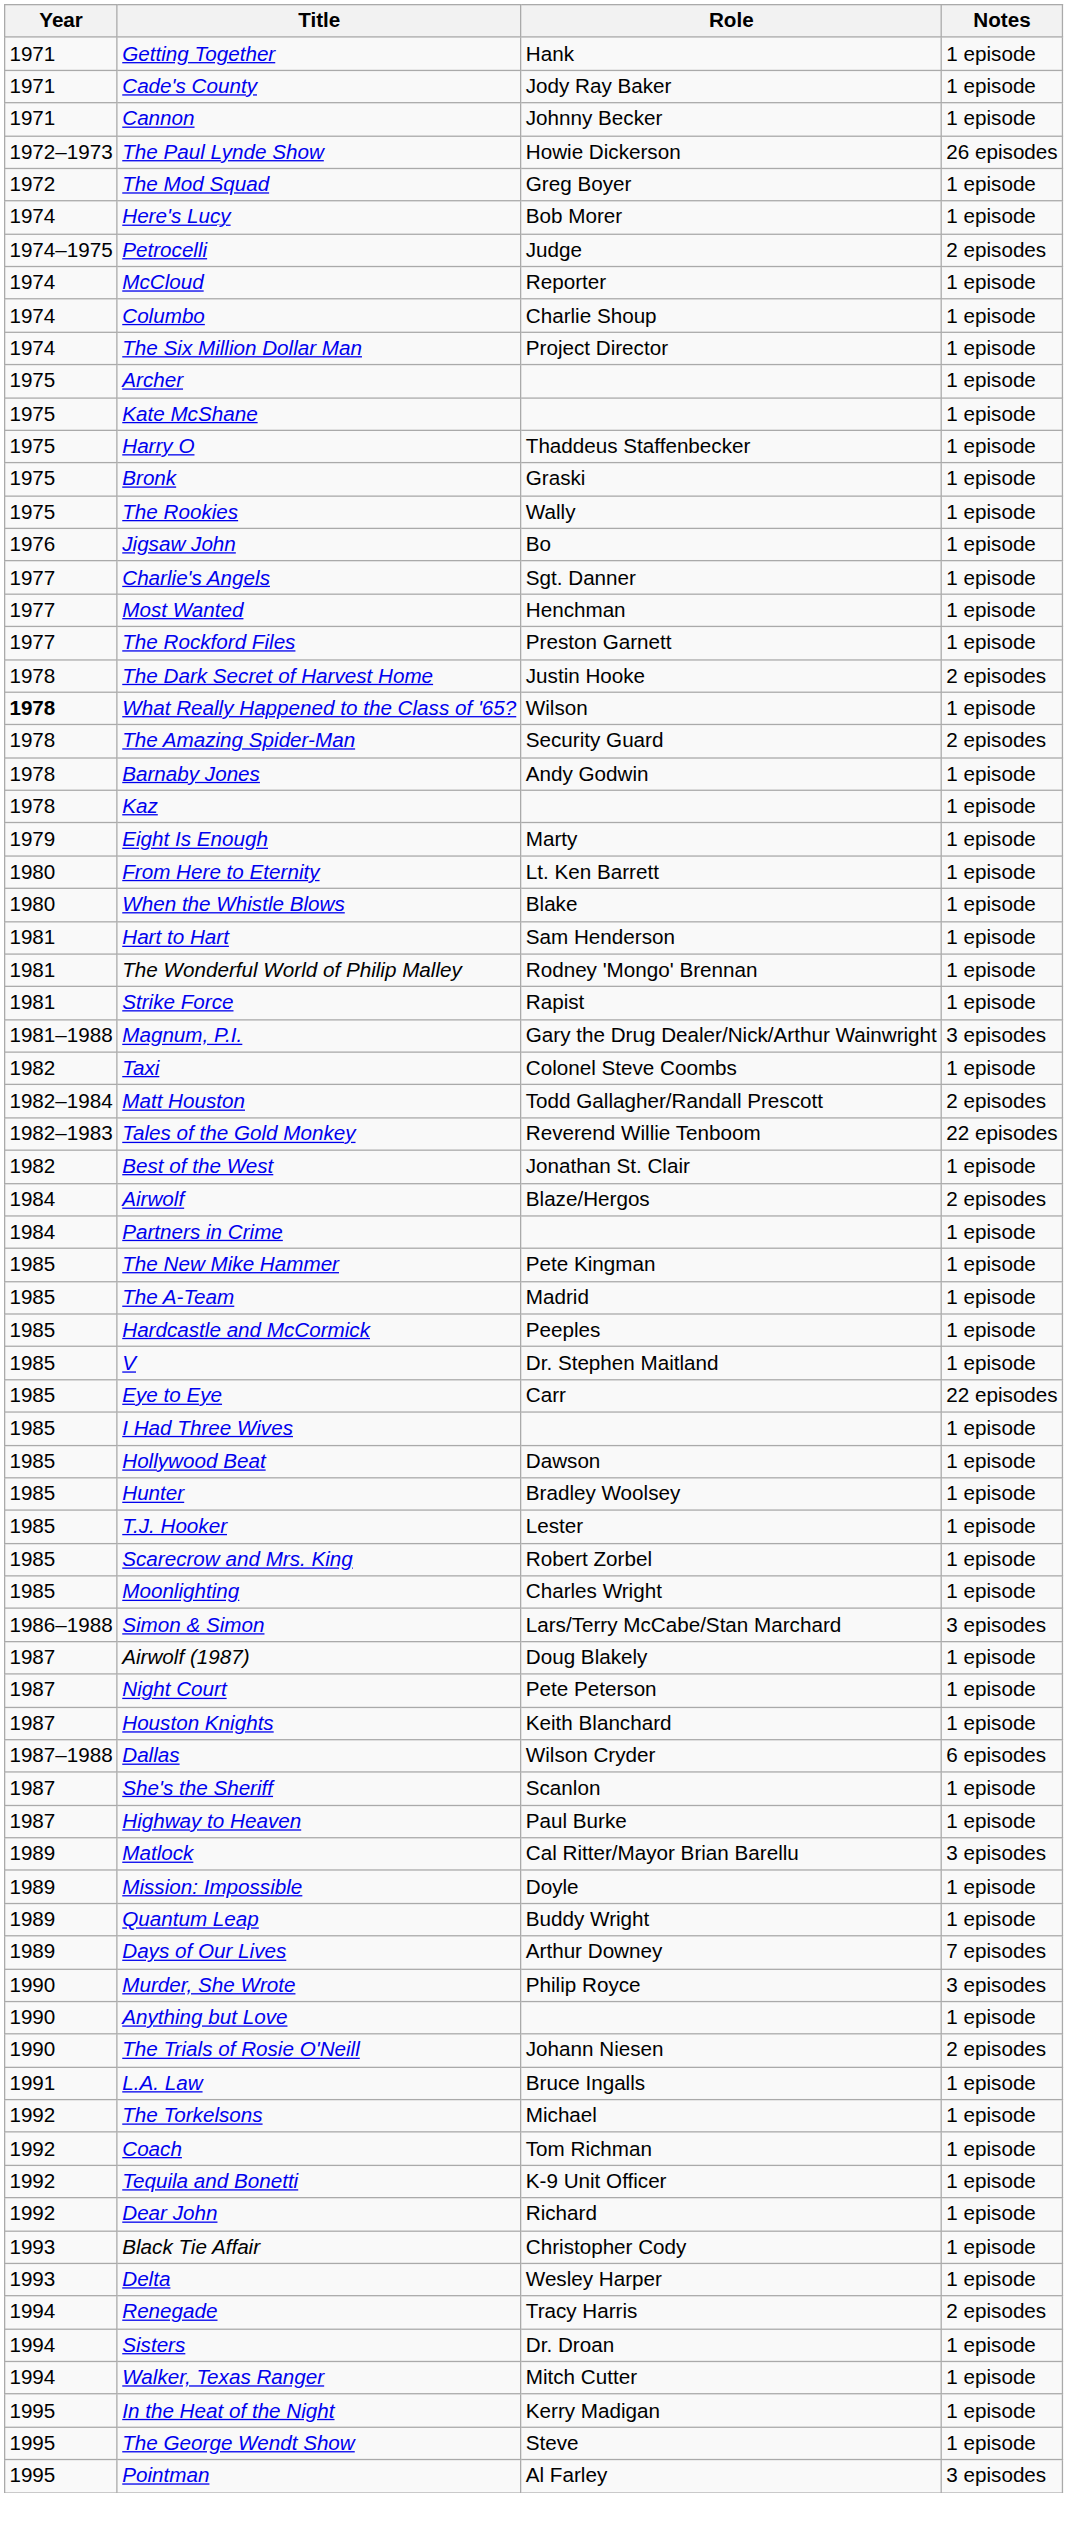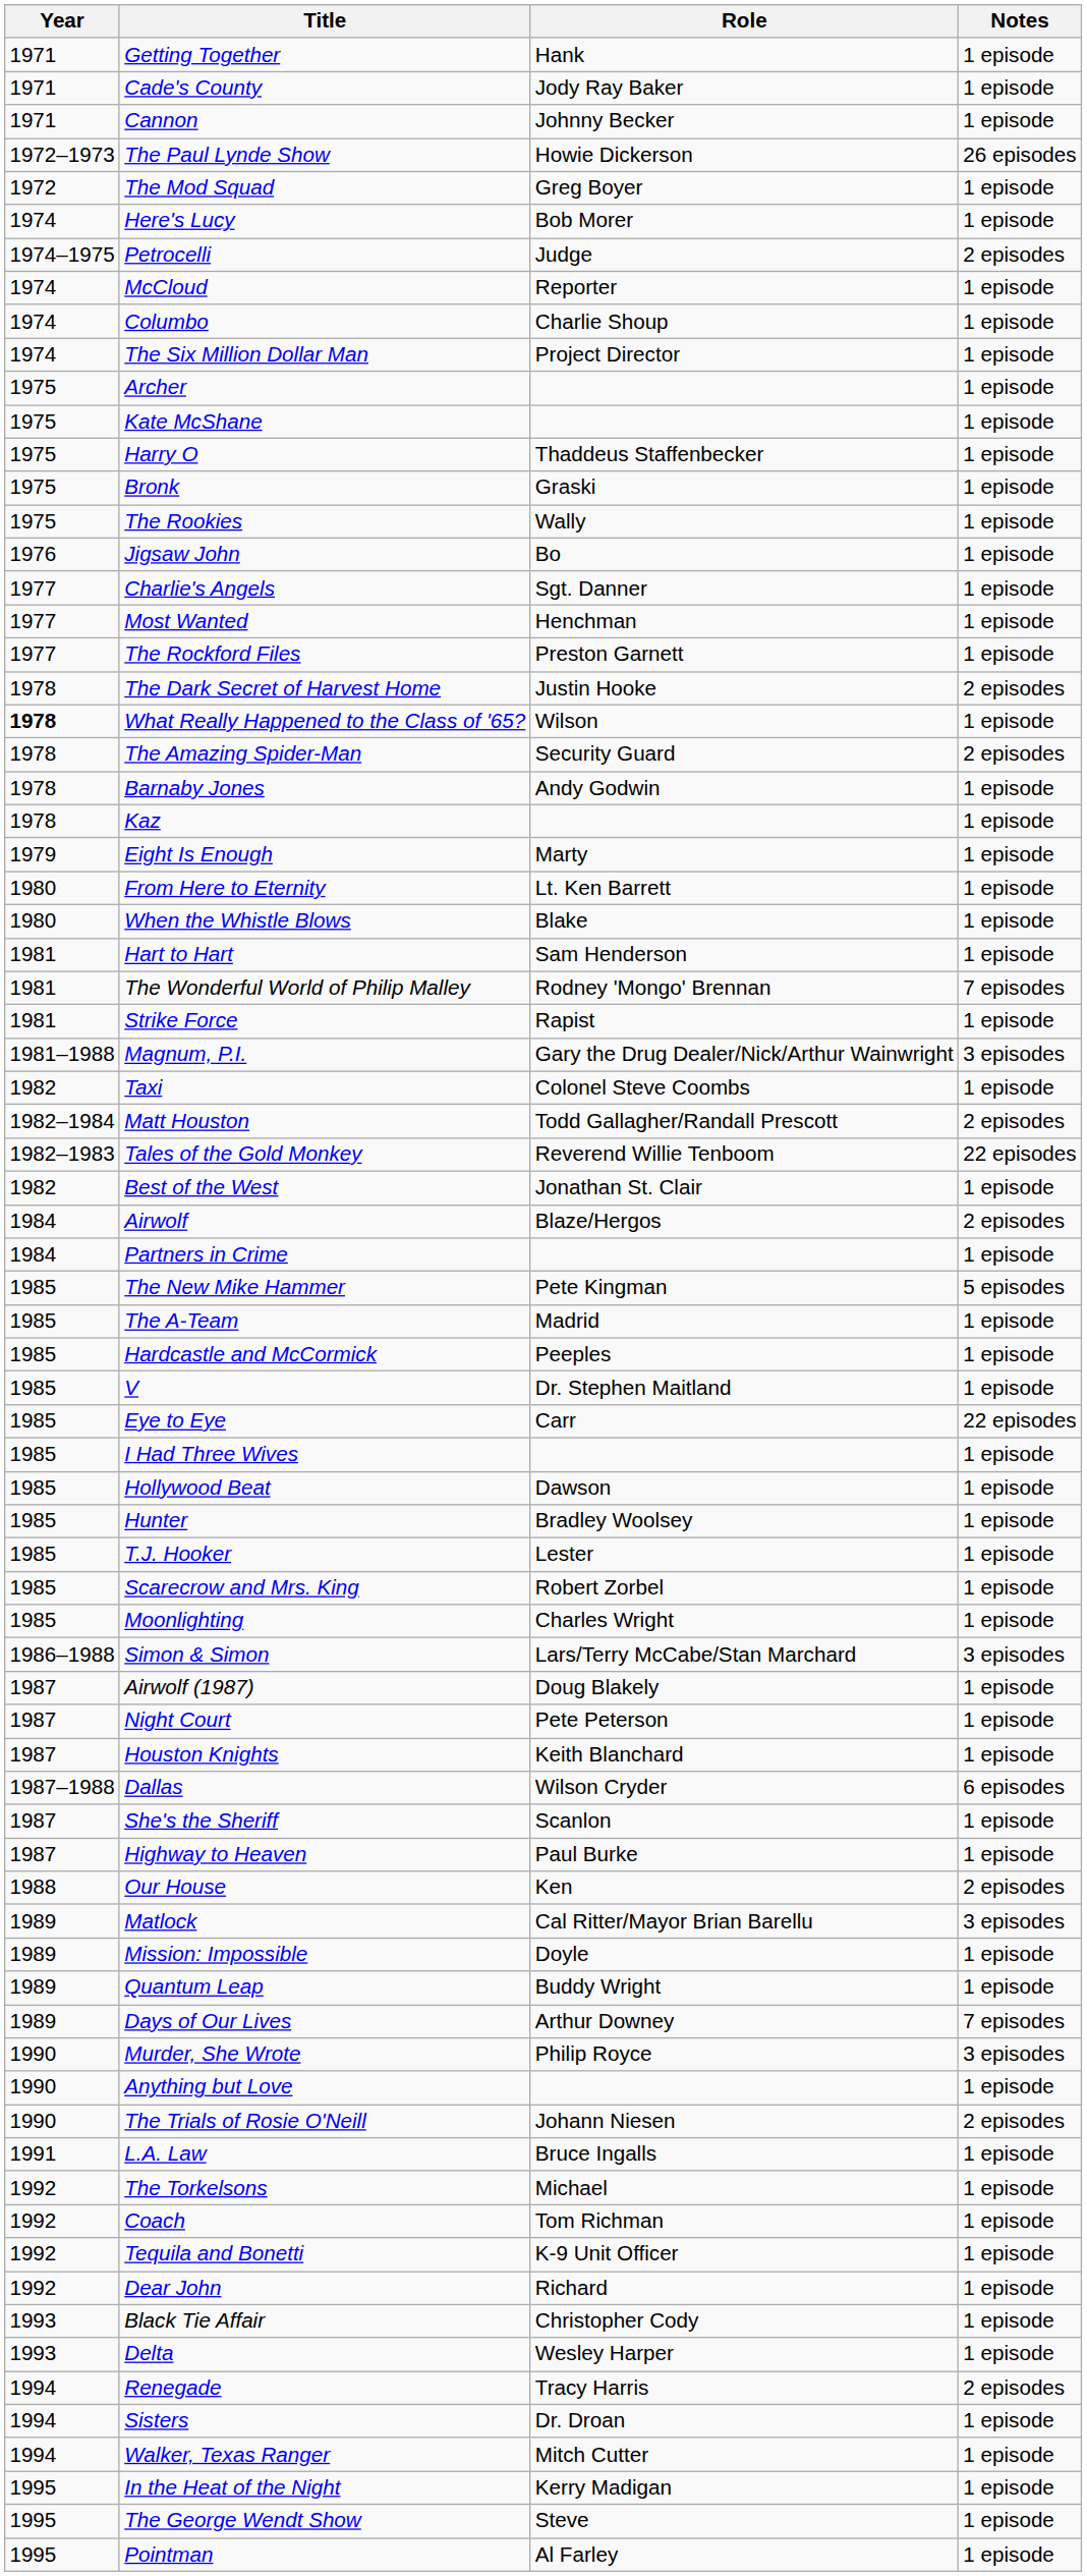 <table class="wikitable">
 <tr>
 <th>Year</th>
 <th>Title</th>
 <th>Role</th>
 <th>Notes</th>
 </tr>
 <tr>
 <td>1971</td>
 <td><em><a href='#'>Getting Together</a></em></td>
 <td>Hank</td>
 <td>1 episode</td>
 </tr>
 <tr>
 <td>1971</td>
 <td><em><a href='#'>Cade's County</a></em></td>
 <td>Jody Ray Baker</td>
 <td>1 episode</td>
 </tr>
 <tr>
 <td>1971</td>
 <td><em><a href='#'>Cannon</a></em></td>
 <td>Johnny Becker</td>
 <td>1 episode</td>
 </tr>
 <tr>
 <td>1972–1973</td>
 <td><em><a href='#'>The Paul Lynde Show</a></em></td>
 <td>Howie Dickerson</td>
 <td>26 episodes</td>
 </tr>
 <tr>
 <td>1972</td>
 <td><em><a href='#'>The Mod Squad</a></em></td>
 <td>Greg Boyer</td>
 <td>1 episode</td>
 </tr>
 <tr>
 <td>1974</td>
 <td><em><a href='#'>Here's Lucy</a></em></td>
 <td>Bob Morer</td>
 <td>1 episode</td>
 </tr>
 <tr>
 <td>1974–1975</td>
 <td><em><a href='#'>Petrocelli</a></em></td>
 <td>Judge</td>
 <td>2 episodes</td>
 </tr>
 <tr>
 <td>1974</td>
 <td><em><a href='#'>McCloud</a></em></td>
 <td>Reporter</td>
 <td>1 episode</td>
 </tr>
 <tr>
 <td>1974</td>
 <td><em><a href='#'>Columbo</a></em></td>
 <td>Charlie Shoup</td>
 <td>1 episode</td>
 </tr>
 <tr>
 <td>1974</td>
 <td><em><a href='#'>The Six Million Dollar Man</a></em></td>
 <td>Project Director</td>
 <td>1 episode</td>
 </tr>
 <tr>
 <td>1975</td>
 <td><em><a href='#'>Archer</a></em></td>
 <td></td>
 <td>1 episode</td>
 </tr>
 <tr>
 <td>1975</td>
 <td><em><a href='#'>Kate McShane</a></em></td>
 <td></td>
 <td>1 episode</td>
 </tr>
 <tr>
 <td>1975</td>
 <td><em><a href='#'>Harry O</a></em></td>
 <td>Thaddeus Staffenbecker</td>
 <td>1 episode</td>
 </tr>
 <tr>
 <td>1975</td>
 <td><em><a href='#'>Bronk</a></em></td>
 <td>Graski</td>
 <td>1 episode</td>
 </tr>
 <tr>
 <td>1975</td>
 <td><em><a href='#'>The Rookies</a></em></td>
 <td>Wally</td>
 <td>1 episode</td>
 </tr>
 <tr>
 <td>1976</td>
 <td><em><a href='#'>Jigsaw John</a></em></td>
 <td>Bo</td>
 <td>1 episode</td>
 </tr>
 <tr>
 <td>1977</td>
 <td><em><a href='#'>Charlie's Angels</a></em></td>
 <td>Sgt. Danner</td>
 <td>1 episode</td>
 </tr>
 <tr>
 <td>1977</td>
 <td><em><a href='#'>Most Wanted</a></em></td>
 <td>Henchman</td>
 <td>1 episode</td>
 </tr>
 <tr>
 <td>1977</td>
 <td><em><a href='#'>The Rockford Files</a></em></td>
 <td>Preston Garnett</td>
 <td>1 episode</td>
 </tr>
 <tr>
 <td>1978</td>
 <td><em><a href='#'>The Dark Secret of Harvest Home</a></em></td>
 <td>Justin Hooke</td>
 <td>2 episodes</td>
 </tr>
 <tr>
 <td><strong>1978</strong></td>
 <td><em><a href='#'>What Really Happened to the Class of '65?</a></em></td>
 <td>Wilson</td>
 <td>1 episode</td>
 </tr>
 <tr>
 <td>1978</td>
 <td><em><a href='#'>The Amazing Spider-Man</a></em></td>
 <td>Security Guard</td>
 <td>2 episodes</td>
 </tr>
 <tr>
 <td>1978</td>
 <td><em><a href='#'>Barnaby Jones</a></em></td>
 <td>Andy Godwin</td>
 <td>1 episode</td>
 </tr>
 <tr>
 <td>1978</td>
 <td><em><a href='#'>Kaz</a></em></td>
 <td></td>
 <td>1 episode</td>
 </tr>
 <tr>
 <td>1979</td>
 <td><em><a href='#'>Eight Is Enough</a></em></td>
 <td>Marty</td>
 <td>1 episode</td>
 </tr>
 <tr>
 <td>1980</td>
 <td><em><a href='#'>From Here to Eternity</a></em></td>
 <td>Lt. Ken Barrett</td>
 <td>1 episode</td>
 </tr>
 <tr>
 <td>1980</td>
 <td><em><a href='#'>When the Whistle Blows</a></em></td>
 <td>Blake</td>
 <td>1 episode</td>
 </tr>
 <tr>
 <td>1981</td>
 <td><em><a href='#'>Hart to Hart</a></em></td>
 <td>Sam Henderson</td>
 <td>1 episode</td>
 </tr>
 <tr>
 <td>1981</td>
 <td><em>The Wonderful World of Philip Malley</em></td>
 <td>Rodney 'Mongo' Brennan</td>
-<td>1 episode</td>
+<td>7 episodes</td>
 </tr>
 <tr>
 <td>1981</td>
 <td><em><a href='#'>Strike Force</a></em></td>
 <td>Rapist</td>
 <td>1 episode</td>
 </tr>
 <tr>
 <td>1981–1988</td>
 <td><em><a href='#'>Magnum, P.I.</a></em></td>
 <td>Gary the Drug Dealer/Nick/Arthur Wainwright</td>
 <td>3 episodes</td>
 </tr>
 <tr>
 <td>1982</td>
 <td><em><a href='#'>Taxi</a></em></td>
 <td>Colonel Steve Coombs</td>
 <td>1 episode</td>
 </tr>
 <tr>
 <td>1982–1984</td>
 <td><em><a href='#'>Matt Houston</a></em></td>
 <td>Todd Gallagher/Randall Prescott</td>
 <td>2 episodes</td>
 </tr>
 <tr>
 <td>1982–1983</td>
 <td><em><a href='#'>Tales of the Gold Monkey</a></em></td>
 <td>Reverend Willie Tenboom</td>
 <td>22 episodes</td>
 </tr>
 <tr>
 <td>1982</td>
 <td><em><a href='#'>Best of the West</a></em></td>
 <td>Jonathan St. Clair</td>
 <td>1 episode</td>
 </tr>
 <tr>
 <td>1984</td>
 <td><em><a href='#'>Airwolf</a></em></td>
 <td>Blaze/Hergos</td>
 <td>2 episodes</td>
 </tr>
 <tr>
 <td>1984</td>
 <td><em><a href='#'>Partners in Crime</a></em></td>
 <td></td>
 <td>1 episode</td>
 </tr>
 <tr>
 <td>1985</td>
 <td><em><a href='#'>The New Mike Hammer</a></em></td>
 <td>Pete Kingman</td>
-<td>1 episode</td>
+<td>5 episodes</td>
 </tr>
 <tr>
 <td>1985</td>
 <td><em><a href='#'>The A-Team</a></em></td>
 <td>Madrid</td>
 <td>1 episode</td>
 </tr>
 <tr>
 <td>1985</td>
 <td><em><a href='#'>Hardcastle and McCormick</a></em></td>
 <td>Peeples</td>
 <td>1 episode</td>
 </tr>
 <tr>
 <td>1985</td>
 <td><em><a href='#'>V</a></em></td>
 <td>Dr. Stephen Maitland</td>
 <td>1 episode</td>
 </tr>
 <tr>
 <td>1985</td>
 <td><em><a href='#'>Eye to Eye</a></em></td>
 <td>Carr</td>
 <td>22 episodes</td>
 </tr>
 <tr>
 <td>1985</td>
 <td><em><a href='#'>I Had Three Wives</a></em></td>
 <td></td>
 <td>1 episode</td>
 </tr>
 <tr>
 <td>1985</td>
 <td><em><a href='#'>Hollywood Beat</a></em></td>
 <td>Dawson</td>
 <td>1 episode</td>
 </tr>
 <tr>
 <td>1985</td>
 <td><em><a href='#'>Hunter</a></em></td>
 <td>Bradley Woolsey</td>
 <td>1 episode</td>
 </tr>
 <tr>
 <td>1985</td>
 <td><em><a href='#'>T.J. Hooker</a></em></td>
 <td>Lester</td>
 <td>1 episode</td>
 </tr>
 <tr>
 <td>1985</td>
 <td><em><a href='#'>Scarecrow and Mrs. King</a></em></td>
 <td>Robert Zorbel</td>
 <td>1 episode</td>
 </tr>
 <tr>
 <td>1985</td>
 <td><em><a href='#'>Moonlighting</a></em></td>
 <td>Charles Wright</td>
 <td>1 episode</td>
 </tr>
 <tr>
 <td>1986–1988</td>
 <td><em><a href='#'>Simon & Simon</a></em></td>
 <td>Lars/Terry McCabe/Stan Marchard</td>
 <td>3 episodes</td>
 </tr>
 <tr>
 <td>1987</td>
 <td><em>Airwolf (1987)</em></td>
 <td>Doug Blakely</td>
 <td>1 episode</td>
 </tr>
 <tr>
 <td>1987</td>
 <td><em><a href='#'>Night Court</a></em></td>
 <td>Pete Peterson</td>
 <td>1 episode</td>
 </tr>
 <tr>
 <td>1987</td>
 <td><em><a href='#'>Houston Knights</a></em></td>
 <td>Keith Blanchard</td>
 <td>1 episode</td>
 </tr>
 <tr>
 <td>1987–1988</td>
 <td><em><a href='#'>Dallas</a></em></td>
 <td>Wilson Cryder</td>
 <td>6 episodes</td>
 </tr>
 <tr>
 <td>1987</td>
 <td><em><a href='#'>She's the Sheriff</a></em></td>
 <td>Scanlon</td>
 <td>1 episode</td>
 </tr>
 <tr>
 <td>1987</td>
 <td><em><a href='#'>Highway to Heaven</a></em></td>
 <td>Paul Burke</td>
 <td>1 episode</td>
+</tr>
+<tr>
+<td>1988</td>
+<td><em><a href='#'>Our House</a></em></td>
+<td>Ken</td>
+<td>2 episodes</td>
 </tr>
 <tr>
 <td>1989</td>
 <td><em><a href='#'>Matlock</a></em></td>
 <td>Cal Ritter/Mayor Brian Barellu</td>
 <td>3 episodes</td>
 </tr>
 <tr>
 <td>1989</td>
 <td><em><a href='#'>Mission: Impossible</a></em></td>
 <td>Doyle</td>
 <td>1 episode</td>
 </tr>
 <tr>
 <td>1989</td>
 <td><em><a href='#'>Quantum Leap</a></em></td>
 <td>Buddy Wright</td>
 <td>1 episode</td>
 </tr>
 <tr>
 <td>1989</td>
 <td><em><a href='#'>Days of Our Lives</a></em></td>
 <td>Arthur Downey</td>
 <td>7 episodes</td>
 </tr>
 <tr>
 <td>1990</td>
 <td><em><a href='#'>Murder, She Wrote</a></em></td>
 <td>Philip Royce</td>
 <td>3 episodes</td>
 </tr>
 <tr>
 <td>1990</td>
 <td><em><a href='#'>Anything but Love</a></em></td>
 <td></td>
 <td>1 episode</td>
 </tr>
 <tr>
 <td>1990</td>
 <td><em><a href='#'>The Trials of Rosie O'Neill</a></em></td>
 <td>Johann Niesen</td>
 <td>2 episodes</td>
 </tr>
 <tr>
 <td>1991</td>
 <td><em><a href='#'>L.A. Law</a></em></td>
 <td>Bruce Ingalls</td>
 <td>1 episode</td>
 </tr>
 <tr>
 <td>1992</td>
 <td><em><a href='#'>The Torkelsons</a></em></td>
 <td>Michael</td>
 <td>1 episode</td>
 </tr>
 <tr>
 <td>1992</td>
 <td><em><a href='#'>Coach</a></em></td>
 <td>Tom Richman</td>
 <td>1 episode</td>
 </tr>
 <tr>
 <td>1992</td>
 <td><em><a href='#'>Tequila and Bonetti</a></em></td>
 <td>K-9 Unit Officer</td>
 <td>1 episode</td>
 </tr>
 <tr>
 <td>1992</td>
 <td><em><a href='#'>Dear John</a></em></td>
 <td>Richard</td>
 <td>1 episode</td>
 </tr>
 <tr>
 <td>1993</td>
 <td><em>Black Tie Affair</em></td>
 <td>Christopher Cody</td>
 <td>1 episode</td>
 </tr>
 <tr>
 <td>1993</td>
 <td><em><a href='#'>Delta</a></em></td>
 <td>Wesley Harper</td>
 <td>1 episode</td>
 </tr>
 <tr>
 <td>1994</td>
 <td><em><a href='#'>Renegade</a></em></td>
 <td>Tracy Harris</td>
 <td>2 episodes</td>
 </tr>
 <tr>
 <td>1994</td>
 <td><em><a href='#'>Sisters</a></em></td>
 <td>Dr. Droan</td>
 <td>1 episode</td>
 </tr>
 <tr>
 <td>1994</td>
 <td><em><a href='#'>Walker, Texas Ranger</a></em></td>
 <td>Mitch Cutter</td>
 <td>1 episode</td>
 </tr>
 <tr>
 <td>1995</td>
 <td><em><a href='#'>In the Heat of the Night</a></em></td>
 <td>Kerry Madigan</td>
 <td>1 episode</td>
 </tr>
 <tr>
 <td>1995</td>
 <td><em><a href='#'>The George Wendt Show</a></em></td>
 <td>Steve</td>
 <td>1 episode</td>
 </tr>
 <tr>
 <td>1995</td>
 <td><em><a href='#'>Pointman</a></em></td>
 <td>Al Farley</td>
-<td>3 episodes</td>
+<td>1 episode</td>
 </tr>
 </table>
